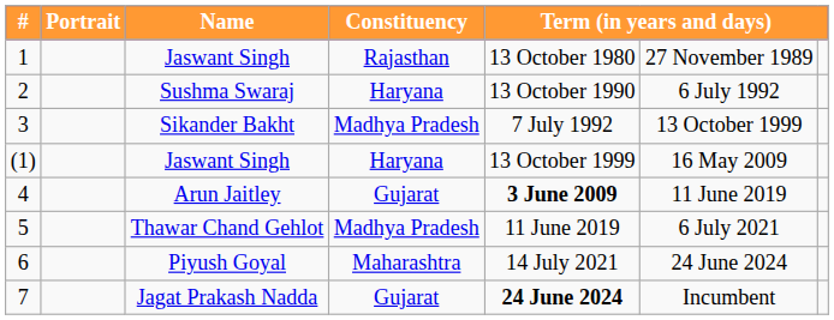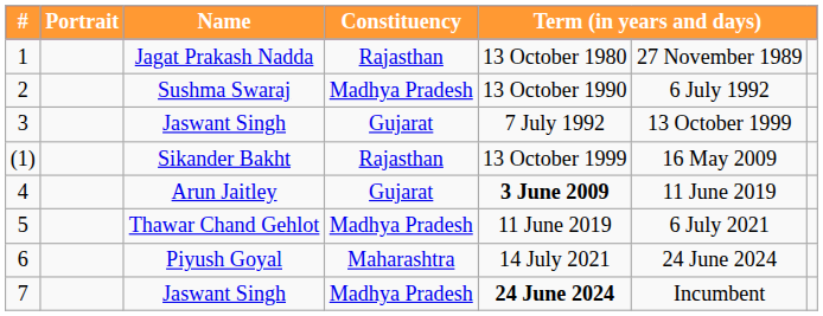 <table class="wikitable sortable" style="text-align:center;">
 <tr style="background:#00f;">
 <th style="background:#FF9933; color:white;">#</th>
 <th colspan="1" style="background:#FF9933; color:white;">Portrait</th>
 <th colspan="1" style="background:#FF9933; color:white;">Name</th>
 <th style="background:#FF9933; color:white;">Constituency</th>
 <th colspan="3" style="background:#FF9933; color:white;">Term (in years and days)</th>
 </tr>
 <tr>
 <td>1</td>
 <td></td>
-<td><a href='#'>Jaswant Singh</a></td>
+<td><a href='#'>Jagat Prakash Nadda </a></td>
 <td><a href='#'>Rajasthan</a></td>
 <td>13 October 1980</td>
 <td>27 November 1989</td>
 <td></td>
 </tr>
 <tr>
 <td>2</td>
 <td></td>
 <td><a href='#'>Sushma Swaraj</a></td>
-<td><a href='#'>Haryana</a></td>
+<td><a href='#'>Madhya Pradesh</a></td>
 <td>13 October 1990</td>
 <td>6 July 1992</td>
 <td></td>
 </tr>
 <tr>
 <td>3</td>
 <td></td>
-<td><a href='#'>Sikander Bakht</a></td>
-<td><a href='#'>Madhya Pradesh</a></td>
+<td><a href='#'>Jaswant Singh</a></td>
+<td><a href='#'>Gujarat</a></td>
 <td>7 July 1992</td>
 <td>13 October 1999</td>
 <td></td>
 </tr>
 <tr>
 <td>(1)</td>
 <td></td>
-<td><a href='#'>Jaswant Singh</a></td>
-<td><a href='#'>Haryana</a></td>
+<td><a href='#'>Sikander Bakht</a></td>
+<td><a href='#'>Rajasthan</a></td>
 <td>13 October 1999</td>
 <td>16 May 2009</td>
 <td></td>
 </tr>
 <tr>
 <td>4</td>
 <td></td>
 <td><a href='#'>Arun Jaitley</a></td>
 <td><a href='#'>Gujarat</a></td>
 <td><strong>3 June 2009</strong></td>
 <td>11 June 2019</td>
 <td></td>
 </tr>
 <tr>
 <td>5</td>
 <td></td>
 <td><a href='#'>Thawar Chand Gehlot</a></td>
 <td><a href='#'>Madhya Pradesh</a></td>
 <td>11 June 2019</td>
 <td>6 July 2021</td>
 <td></td>
 </tr>
 <tr>
 <td>6</td>
 <td></td>
 <td><a href='#'>Piyush Goyal</a></td>
 <td><a href='#'>Maharashtra</a></td>
 <td>14 July 2021</td>
 <td>24 June 2024</td>
 <td></td>
 </tr>
 <tr>
 <td>7</td>
 <td></td>
-<td><a href='#'>Jagat Prakash Nadda </a></td>
-<td><a href='#'>Gujarat</a></td>
+<td><a href='#'>Jaswant Singh</a></td>
+<td><a href='#'>Madhya Pradesh</a></td>
 <td><strong>24 June 2024</strong></td>
 <td>Incumbent</td>
 <td></td>
 </tr>
 </table>
